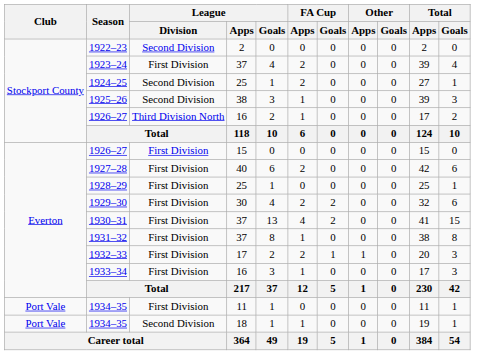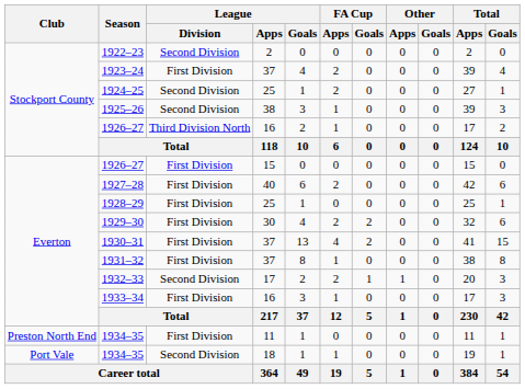 <table class="wikitable" style="text-align: center;">
 <tr>
 <th rowspan="2">Club</th>
 <th rowspan="2">Season</th>
 <th colspan="3">League</th>
 <th colspan="2">FA Cup</th>
 <th colspan="2">Other</th>
 <th colspan="2">Total</th>
 </tr>
 <tr>
 <th>Division</th>
 <th>Apps</th>
 <th>Goals</th>
 <th>Apps</th>
 <th>Goals</th>
 <th>Apps</th>
 <th>Goals</th>
 <th>Apps</th>
 <th>Goals</th>
 </tr>
 <tr>
 <td rowspan="6"><a href='#'>Stockport County</a></td>
 <td><a href='#'>1922–23</a></td>
 <td><a href='#'>Second Division</a></td>
 <td>2</td>
 <td>0</td>
 <td>0</td>
 <td>0</td>
 <td>0</td>
 <td>0</td>
 <td>2</td>
 <td>0</td>
 </tr>
 <tr>
 <td><a href='#'>1923–24</a></td>
 <td>First Division</td>
 <td>37</td>
 <td>4</td>
 <td>2</td>
 <td>0</td>
 <td>0</td>
 <td>0</td>
 <td>39</td>
 <td>4</td>
 </tr>
 <tr>
 <td><a href='#'>1924–25</a></td>
 <td>Second Division</td>
 <td>25</td>
 <td>1</td>
 <td>2</td>
 <td>0</td>
 <td>0</td>
 <td>0</td>
 <td>27</td>
 <td>1</td>
 </tr>
 <tr>
 <td><a href='#'>1925–26</a></td>
 <td>Second Division</td>
 <td>38</td>
 <td>3</td>
 <td>1</td>
 <td>0</td>
 <td>0</td>
 <td>0</td>
 <td>39</td>
 <td>3</td>
 </tr>
 <tr>
 <td><a href='#'>1926–27</a></td>
 <td><a href='#'>Third Division North</a></td>
 <td>16</td>
 <td>2</td>
 <td>1</td>
 <td>0</td>
 <td>0</td>
 <td>0</td>
 <td>17</td>
 <td>2</td>
 </tr>
 <tr>
 <th colspan="2">Total</th>
 <th>118</th>
 <th>10</th>
 <th>6</th>
 <th>0</th>
 <th>0</th>
 <th>0</th>
 <th>124</th>
 <th>10</th>
 </tr>
 <tr>
 <td rowspan="9"><a href='#'>Everton</a></td>
 <td><a href='#'>1926–27</a></td>
 <td><a href='#'>First Division</a></td>
 <td>15</td>
 <td>0</td>
 <td>0</td>
 <td>0</td>
 <td>0</td>
 <td>0</td>
 <td>15</td>
 <td>0</td>
 </tr>
 <tr>
 <td><a href='#'>1927–28</a></td>
 <td>First Division</td>
 <td>40</td>
 <td>6</td>
 <td>2</td>
 <td>0</td>
 <td>0</td>
 <td>0</td>
 <td>42</td>
 <td>6</td>
 </tr>
 <tr>
 <td><a href='#'>1928–29</a></td>
 <td>First Division</td>
 <td>25</td>
 <td>1</td>
 <td>0</td>
 <td>0</td>
 <td>0</td>
 <td>0</td>
 <td>25</td>
 <td>1</td>
 </tr>
 <tr>
 <td><a href='#'>1929–30</a></td>
 <td>First Division</td>
 <td>30</td>
 <td>4</td>
 <td>2</td>
 <td>2</td>
 <td>0</td>
 <td>0</td>
 <td>32</td>
 <td>6</td>
 </tr>
 <tr>
 <td><a href='#'>1930–31</a></td>
 <td>First Division</td>
 <td>37</td>
 <td>13</td>
 <td>4</td>
 <td>2</td>
 <td>0</td>
 <td>0</td>
 <td>41</td>
 <td>15</td>
 </tr>
 <tr>
 <td><a href='#'>1931–32</a></td>
 <td>First Division</td>
 <td>37</td>
 <td>8</td>
 <td>1</td>
 <td>0</td>
 <td>0</td>
 <td>0</td>
 <td>38</td>
 <td>8</td>
 </tr>
 <tr>
 <td><a href='#'>1932–33</a></td>
-<td>First Division</td>
+<td>Second Division</td>
 <td>17</td>
 <td>2</td>
 <td>2</td>
 <td>1</td>
 <td>1</td>
 <td>0</td>
 <td>20</td>
 <td>3</td>
 </tr>
 <tr>
 <td><a href='#'>1933–34</a></td>
 <td>First Division</td>
 <td>16</td>
 <td>3</td>
 <td>1</td>
 <td>0</td>
 <td>0</td>
 <td>0</td>
 <td>17</td>
 <td>3</td>
 </tr>
 <tr>
 <th colspan="2">Total</th>
 <th>217</th>
 <th>37</th>
 <th>12</th>
 <th>5</th>
 <th>1</th>
 <th>0</th>
 <th>230</th>
 <th>42</th>
 </tr>
 <tr>
-<td><a href='#'>Port Vale</a></td>
+<td><a href='#'>Preston North End</a></td>
 <td><a href='#'>1934–35</a></td>
 <td>First Division</td>
 <td>11</td>
 <td>1</td>
 <td>0</td>
 <td>0</td>
 <td>0</td>
 <td>0</td>
 <td>11</td>
 <td>1</td>
 </tr>
 <tr>
 <td><a href='#'>Port Vale</a></td>
 <td><a href='#'>1934–35</a></td>
 <td>Second Division</td>
 <td>18</td>
 <td>1</td>
 <td>1</td>
 <td>0</td>
 <td>0</td>
 <td>0</td>
 <td>19</td>
 <td>1</td>
 </tr>
 <tr>
 <th colspan="3">Career total</th>
 <th>364</th>
 <th>49</th>
 <th>19</th>
 <th>5</th>
 <th>1</th>
 <th>0</th>
 <th>384</th>
 <th>54</th>
 </tr>
 </table>
